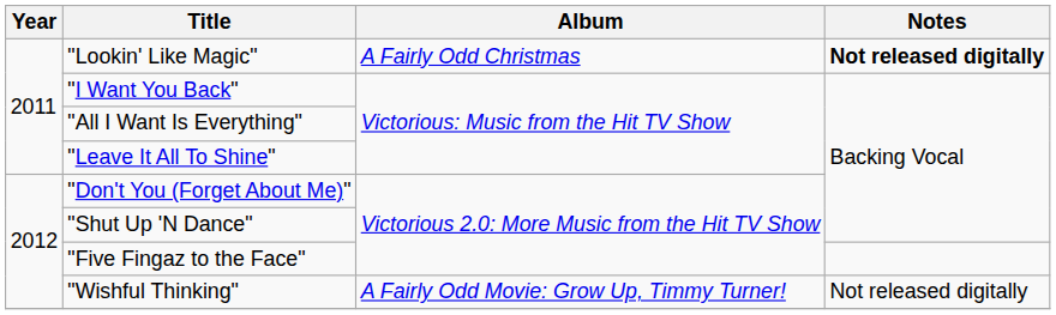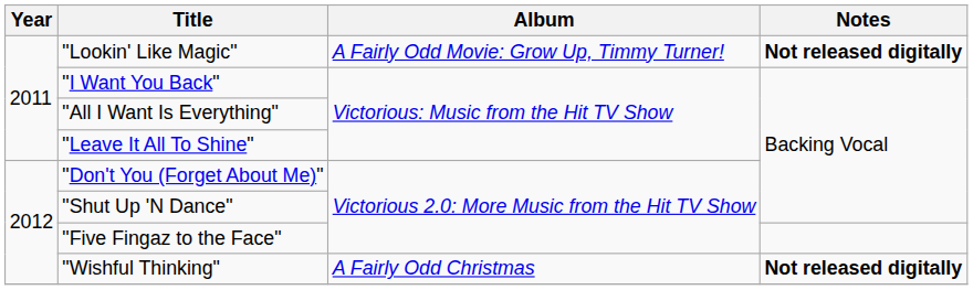 <table class="wikitable">
 <tr>
 <th>Year</th>
 <th>Title</th>
 <th>Album</th>
 <th>Notes</th>
 </tr>
 <tr>
 <td rowspan="4">2011</td>
 <td>"Lookin' Like Magic" </td>
-<td><em><a href='#'>A Fairly Odd Christmas</a></em></td>
+<td><em><a href='#'>A Fairly Odd Movie: Grow Up, Timmy Turner!</a></em></td>
 <td><strong>Not released digitally</strong></td>
 </tr>
 <tr>
 <td>"<a href='#'>I Want You Back</a>" </td>
 <td rowspan="3"><em><a href='#'>Victorious: Music from the Hit TV Show</a></em></td>
 <td rowspan="5">Backing Vocal</td>
 </tr>
 <tr>
 <td>"All I Want Is Everything" </td>
 </tr>
 <tr>
 <td>"<a href='#'>Leave It All To Shine</a>" </td>
 </tr>
 <tr>
 <td rowspan="4">2012</td>
 <td>"<a href='#'>Don't You (Forget About Me)</a>" </td>
 <td rowspan="3"><em><a href='#'>Victorious 2.0: More Music from the Hit TV Show</a></em></td>
 </tr>
 <tr>
 <td>"Shut Up 'N Dance" </td>
 </tr>
 <tr>
 <td>"Five Fingaz to the Face" </td>
 <td></td>
 </tr>
 <tr>
 <td>"Wishful Thinking" </td>
-<td><em><a href='#'>A Fairly Odd Movie: Grow Up, Timmy Turner!</a></em></td>
-<td>Not released digitally</td>
+<td><em><a href='#'>A Fairly Odd Christmas</a></em></td>
+<td><strong>Not released digitally</strong></td>
 </tr>
 <tr>
 </tr>
 </table>
